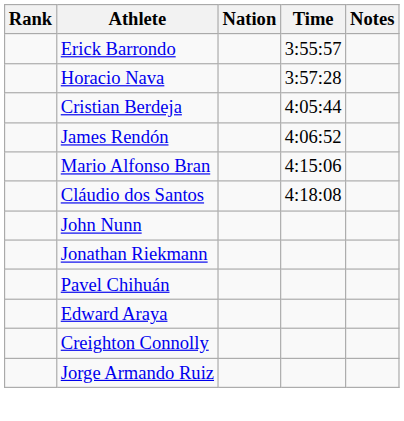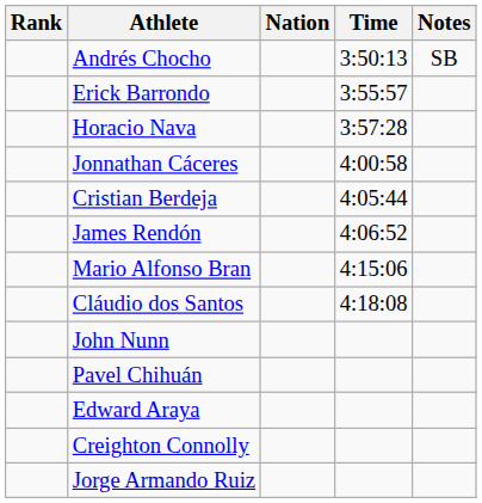 <table class="wikitable sortable" style="text-align:center">
 <tr>
 <th>Rank</th>
 <th>Athlete</th>
 <th>Nation</th>
 <th>Time</th>
 <th>Notes</th>
+</tr>
+<tr>
+<td></td>
+<td align=left><a href='#'>Andrés Chocho</a></td>
+<td align=left></td>
+<td>3:50:13</td>
+<td>SB</td>
 </tr>
 <tr>
 <td></td>
 <td align=left><a href='#'>Erick Barrondo</a></td>
 <td align=left></td>
 <td>3:55:57</td>
 <td></td>
 </tr>
 <tr>
 <td></td>
 <td align=left><a href='#'>Horacio Nava</a></td>
 <td align=left></td>
 <td>3:57:28</td>
+<td></td>
+</tr>
+<tr>
+<td></td>
+<td align=left><a href='#'>Jonnathan Cáceres</a></td>
+<td align=left></td>
+<td>4:00:58</td>
 <td></td>
 </tr>
 <tr>
 <td></td>
 <td align=left><a href='#'>Cristian Berdeja</a></td>
 <td align=left></td>
 <td>4:05:44</td>
 <td></td>
 </tr>
 <tr>
 <td></td>
 <td align=left><a href='#'>James Rendón</a></td>
 <td align=left></td>
 <td>4:06:52</td>
 <td></td>
 </tr>
 <tr>
 <td></td>
 <td align=left><a href='#'>Mario Alfonso Bran</a></td>
 <td align=left></td>
 <td>4:15:06</td>
 <td></td>
 </tr>
 <tr>
 <td></td>
 <td align=left><a href='#'>Cláudio dos Santos</a></td>
 <td align=left></td>
 <td>4:18:08</td>
 <td></td>
 </tr>
 <tr>
 <td></td>
 <td align=left><a href='#'>John Nunn</a></td>
 <td align=left></td>
 <td></td>
 <td></td>
 </tr>
 <tr>
 <td></td>
-<td align=left><a href='#'>Jonathan Riekmann</a></td>
-<td align=left></td>
-<td></td>
-<td></td>
-</tr>
-<tr>
-<td></td>
 <td align=left><a href='#'>Pavel Chihuán</a></td>
 <td align=left></td>
 <td></td>
 <td></td>
 </tr>
 <tr>
 <td></td>
 <td align=left><a href='#'>Edward Araya</a></td>
 <td align=left></td>
 <td></td>
 <td></td>
 </tr>
 <tr>
 <td></td>
 <td align=left><a href='#'>Creighton Connolly</a></td>
 <td align=left></td>
 <td></td>
 <td></td>
 </tr>
 <tr>
 <td></td>
 <td align=left><a href='#'>Jorge Armando Ruiz</a></td>
 <td align=left></td>
 <td></td>
 <td></td>
 </tr>
 </table>
